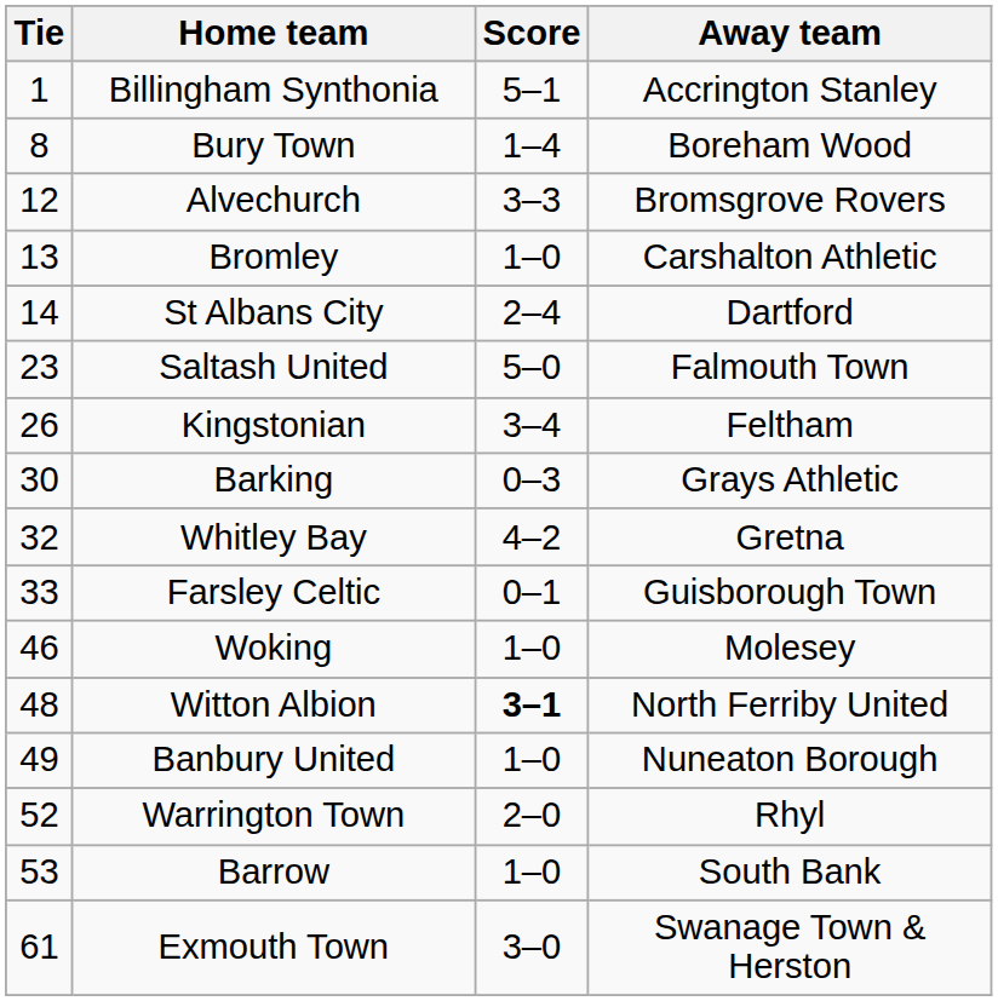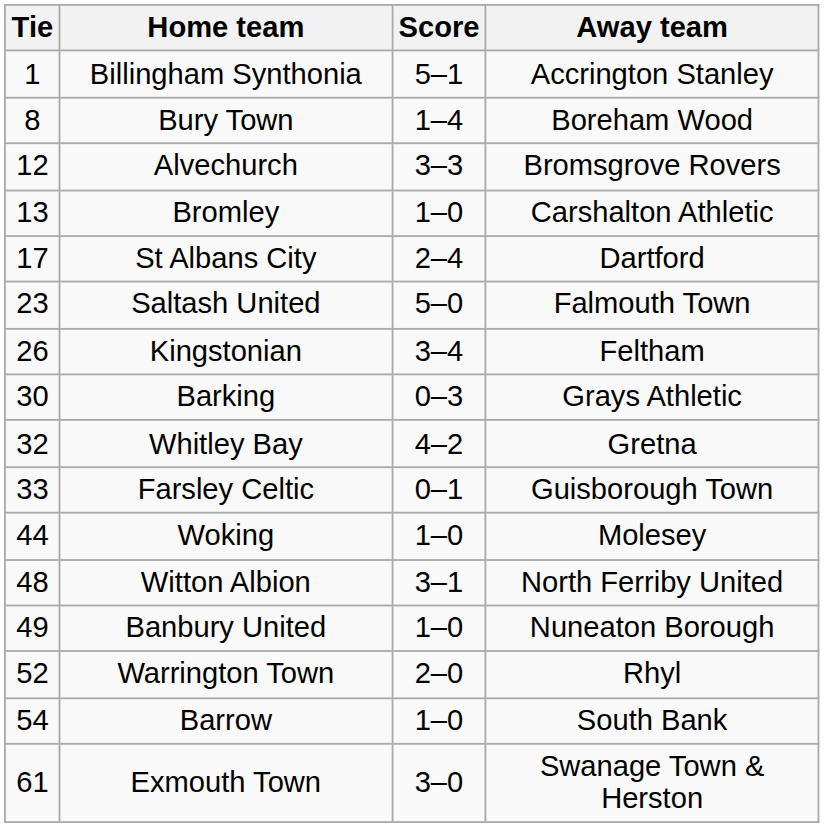 <table class="wikitable" style="text-align:center;">
 <tr>
 <th width=20>Tie</th>
 <th width=175>Home team</th>
 <th width=20>Score</th>
 <th width=175>Away team</th>
 </tr>
 <tr>
 <td>1</td>
 <td>Billingham Synthonia</td>
 <td>5–1</td>
 <td>Accrington Stanley</td>
 </tr>
 <tr>
 <td>8</td>
 <td>Bury Town</td>
 <td>1–4</td>
 <td>Boreham Wood</td>
 </tr>
 <tr>
 <td>12</td>
 <td>Alvechurch</td>
 <td>3–3</td>
 <td>Bromsgrove Rovers</td>
 </tr>
 <tr>
 <td>13</td>
 <td>Bromley</td>
 <td>1–0</td>
 <td>Carshalton Athletic</td>
 </tr>
 <tr>
-<td>14</td>
+<td>17</td>
 <td>St Albans City</td>
 <td>2–4</td>
 <td>Dartford</td>
 </tr>
 <tr>
 <td>23</td>
 <td>Saltash United</td>
 <td>5–0</td>
 <td>Falmouth Town</td>
 </tr>
 <tr>
 <td>26</td>
 <td>Kingstonian</td>
 <td>3–4</td>
 <td>Feltham</td>
 </tr>
 <tr>
 <td>30</td>
 <td>Barking</td>
 <td>0–3</td>
 <td>Grays Athletic</td>
 </tr>
 <tr>
 <td>32</td>
 <td>Whitley Bay</td>
 <td>4–2</td>
 <td>Gretna</td>
 </tr>
 <tr>
 <td>33</td>
 <td>Farsley Celtic</td>
 <td>0–1</td>
 <td>Guisborough Town</td>
 </tr>
 <tr>
-<td>46</td>
+<td>44</td>
 <td>Woking</td>
 <td>1–0</td>
 <td>Molesey</td>
 </tr>
 <tr>
 <td>48</td>
 <td>Witton Albion</td>
-<td><strong>3–1</strong></td>
+<td>3–1</td>
 <td>North Ferriby United</td>
 </tr>
 <tr>
 <td>49</td>
 <td>Banbury United</td>
 <td>1–0</td>
 <td>Nuneaton Borough</td>
 </tr>
 <tr>
 <td>52</td>
 <td>Warrington Town</td>
 <td>2–0</td>
 <td>Rhyl</td>
 </tr>
 <tr>
-<td>53</td>
+<td>54</td>
 <td>Barrow</td>
 <td>1–0</td>
 <td>South Bank</td>
 </tr>
 <tr>
 <td>61</td>
 <td>Exmouth Town</td>
 <td>3–0</td>
 <td>Swanage Town & Herston</td>
 </tr>
 </table>
